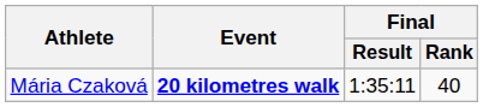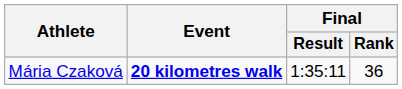 <table class="wikitable" style="font-size:90%">
 <tr>
 <th rowspan="2">Athlete</th>
 <th rowspan="2">Event</th>
 <th colspan="2">Final</th>
 </tr>
 <tr style="font-size:95%">
 <th>Result</th>
 <th>Rank</th>
 </tr>
 <tr style=text-align:center>
 <td style=text-align:left><a href='#'>Mária Czaková</a></td>
 <td style=text-align:left><strong><a href='#'>20 kilometres walk</a></strong></td>
 <td>1:35:11</td>
-<td>40</td>
+<td>36</td>
 </tr>
 </table>
